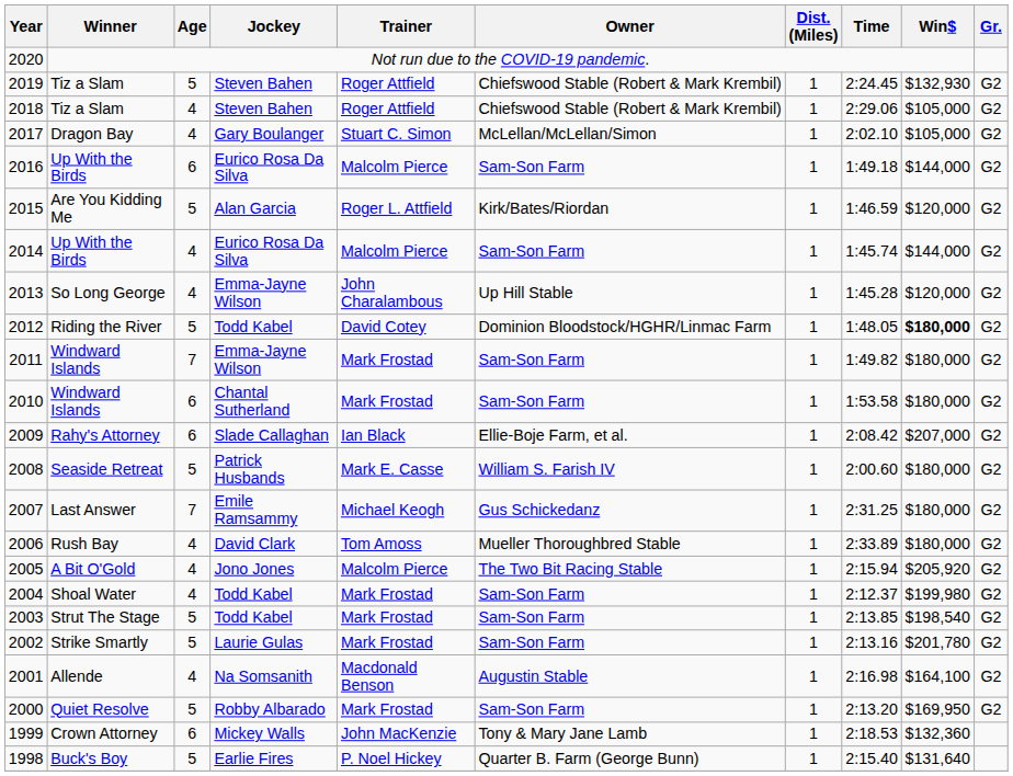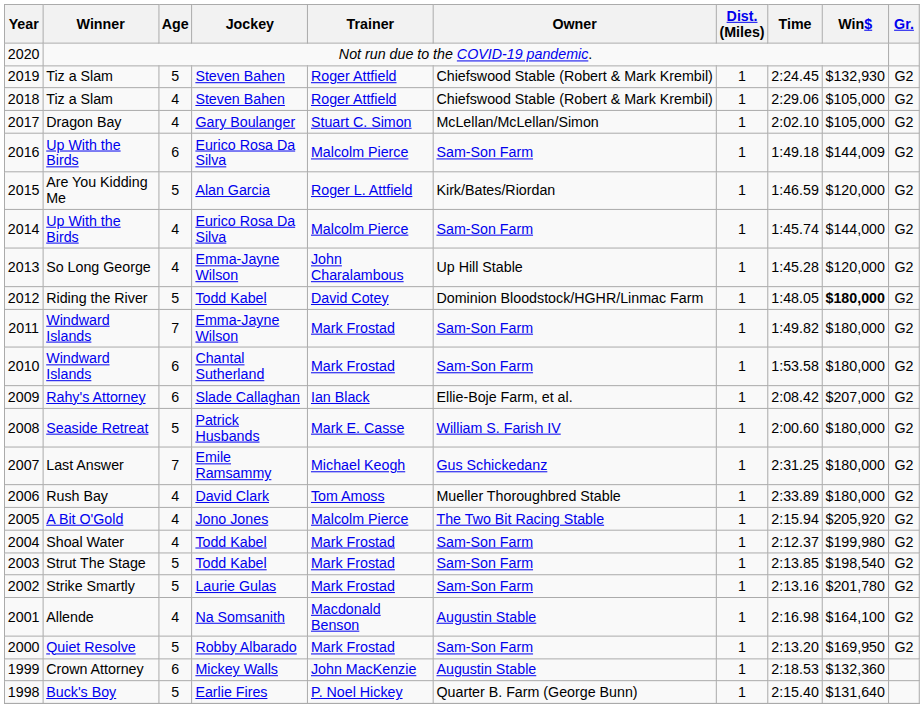 <table class="wikitable sortable" style="font-size:90%">
 <tr>
 <th style="width:30px">Year<br></th>
 <th style="width:110px">Winner<br></th>
 <th style="width:20px">Age<br></th>
 <th style="width:110px">Jockey<br></th>
 <th style="width:120px">Trainer<br></th>
 <th>Owner<br></th>
 <th style="width:25px"><a href='#'>Dist.</a><br> <span>(Miles)</span></th>
 <th style="width:25px">Time<br></th>
 <th style="width:25px">Win<a href='#'>$</a><br></th>
 <th style="width:25px"><a href='#'>Gr.</a></th>
 </tr>
 <tr>
 <td align=center>2020</td>
 <td align=center colspan=8><em>Not run due to the <a href='#'>COVID-19 pandemic</a></em>.</td>
 </tr>
 <tr>
 <td align=center>2019</td>
 <td>Tiz a Slam</td>
 <td align=center>5</td>
 <td><a href='#'>Steven Bahen</a></td>
 <td><a href='#'>Roger Attfield</a></td>
 <td>Chiefswood Stable (Robert & Mark Krembil)</td>
 <td align=center>1<span></span></td>
 <td>2:24.45</td>
 <td>$132,930</td>
 <td align=center>G2</td>
 </tr>
 <tr>
 <td align=center>2018</td>
 <td>Tiz a Slam</td>
 <td align=center>4</td>
 <td><a href='#'>Steven Bahen</a></td>
 <td><a href='#'>Roger Attfield</a></td>
 <td>Chiefswood Stable (Robert & Mark Krembil)</td>
 <td align=center>1<span></span></td>
 <td>2:29.06</td>
 <td>$105,000</td>
 <td align=center>G2</td>
 </tr>
 <tr>
 <td align=center>2017</td>
 <td>Dragon Bay</td>
 <td align=center>4</td>
 <td><a href='#'>Gary Boulanger</a></td>
 <td><a href='#'>Stuart C. Simon</a></td>
 <td>McLellan/McLellan/Simon</td>
 <td align=center>1<span></span></td>
 <td>2:02.10</td>
 <td>$105,000</td>
 <td align=center>G2</td>
 </tr>
 <tr>
 <td align=center>2016</td>
 <td><a href='#'>Up With the Birds</a></td>
 <td align=center>6</td>
 <td><a href='#'>Eurico Rosa Da Silva</a></td>
 <td><a href='#'>Malcolm Pierce</a></td>
 <td><a href='#'>Sam-Son Farm</a></td>
 <td align=center>1<span></span></td>
 <td>1:49.18</td>
-<td>$144,000</td>
+<td>$144,009</td>
 <td align=center>G2</td>
 </tr>
 <tr>
 <td align=center>2015</td>
 <td>Are You Kidding Me</td>
 <td align=center>5</td>
 <td><a href='#'>Alan Garcia</a></td>
 <td><a href='#'>Roger L. Attfield</a></td>
 <td>Kirk/Bates/Riordan</td>
 <td align=center>1<span></span></td>
 <td>1:46.59</td>
 <td>$120,000</td>
 <td align=center>G2</td>
 </tr>
 <tr>
 <td align=center>2014</td>
 <td><a href='#'>Up With the Birds</a></td>
 <td align=center>4</td>
 <td><a href='#'>Eurico Rosa Da Silva</a></td>
 <td><a href='#'>Malcolm Pierce</a></td>
 <td><a href='#'>Sam-Son Farm</a></td>
 <td align=center>1<span></span></td>
 <td>1:45.74</td>
 <td>$144,000</td>
 <td align=center>G2</td>
 </tr>
 <tr>
 <td align=center>2013</td>
 <td>So Long George</td>
 <td align=center>4</td>
 <td><a href='#'>Emma-Jayne Wilson</a></td>
 <td><a href='#'>John Charalambous</a></td>
 <td>Up Hill Stable</td>
 <td align=center>1<span></span></td>
 <td>1:45.28</td>
 <td>$120,000</td>
 <td align=center>G2</td>
 </tr>
 <tr>
 <td align=center>2012</td>
 <td>Riding the River</td>
 <td align=center>5</td>
 <td><a href='#'>Todd Kabel</a></td>
 <td><a href='#'>David Cotey</a></td>
 <td>Dominion Bloodstock/HGHR/Linmac Farm</td>
 <td align=center>1<span></span></td>
 <td>1:48.05</td>
 <td><strong>$180,000</strong></td>
 <td align=center>G2</td>
 </tr>
 <tr>
 <td align=center>2011</td>
 <td><a href='#'>Windward Islands</a></td>
 <td align=center>7</td>
 <td><a href='#'>Emma-Jayne Wilson</a></td>
 <td><a href='#'>Mark Frostad</a></td>
 <td><a href='#'>Sam-Son Farm</a></td>
 <td align=center>1<span></span></td>
 <td>1:49.82</td>
 <td>$180,000</td>
 <td align=center>G2</td>
 </tr>
 <tr>
 <td align=center>2010</td>
 <td><a href='#'>Windward Islands</a></td>
 <td align=center>6</td>
 <td><a href='#'>Chantal Sutherland</a></td>
 <td><a href='#'>Mark Frostad</a></td>
 <td><a href='#'>Sam-Son Farm</a></td>
 <td align=center>1<span></span></td>
 <td>1:53.58</td>
 <td>$180,000</td>
 <td align=center>G2</td>
 </tr>
 <tr>
 <td align=center>2009</td>
 <td><a href='#'>Rahy's Attorney</a></td>
 <td align=center>6</td>
 <td><a href='#'>Slade Callaghan</a></td>
 <td><a href='#'>Ian Black</a></td>
 <td>Ellie-Boje Farm, et al.</td>
 <td align=center>1<span></span></td>
 <td>2:08.42</td>
 <td>$207,000</td>
 <td align=center>G2</td>
 </tr>
 <tr>
 <td align=center>2008</td>
 <td><a href='#'>Seaside Retreat</a></td>
 <td align=center>5</td>
 <td><a href='#'>Patrick Husbands</a></td>
 <td><a href='#'>Mark E. Casse</a></td>
 <td><a href='#'>William S. Farish IV</a></td>
 <td align=center>1<span></span></td>
 <td>2:00.60</td>
 <td>$180,000</td>
 <td align=center>G2</td>
 </tr>
 <tr>
 <td align=center>2007</td>
 <td>Last Answer</td>
 <td align=center>7</td>
 <td><a href='#'>Emile Ramsammy</a></td>
 <td><a href='#'>Michael Keogh</a></td>
 <td><a href='#'>Gus Schickedanz</a></td>
 <td align=center>1<span></span></td>
 <td>2:31.25</td>
 <td>$180,000</td>
 <td align=center>G2</td>
 </tr>
 <tr>
 <td align=center>2006</td>
 <td>Rush Bay</td>
 <td align=center>4</td>
 <td><a href='#'>David Clark</a></td>
 <td><a href='#'>Tom Amoss</a></td>
 <td>Mueller Thoroughbred Stable</td>
 <td align=center>1<span></span></td>
 <td>2:33.89</td>
 <td>$180,000</td>
 <td align=center>G2</td>
 </tr>
 <tr>
 <td align=center>2005</td>
 <td><a href='#'>A Bit O'Gold</a></td>
 <td align=center>4</td>
 <td><a href='#'>Jono Jones</a></td>
 <td><a href='#'>Malcolm Pierce</a></td>
 <td><a href='#'>The Two Bit Racing Stable</a></td>
 <td align=center>1<span></span></td>
 <td>2:15.94</td>
 <td>$205,920</td>
 <td align=center>G2</td>
 </tr>
 <tr>
 <td align=center>2004</td>
 <td>Shoal Water</td>
 <td align=center>4</td>
 <td><a href='#'>Todd Kabel</a></td>
 <td><a href='#'>Mark Frostad</a></td>
 <td><a href='#'>Sam-Son Farm</a></td>
 <td align=center>1<span></span></td>
 <td>2:12.37</td>
 <td>$199,980</td>
 <td align=center>G2</td>
 </tr>
 <tr>
 <td align=center>2003</td>
 <td>Strut The Stage</td>
 <td align=center>5</td>
 <td><a href='#'>Todd Kabel</a></td>
 <td><a href='#'>Mark Frostad</a></td>
 <td><a href='#'>Sam-Son Farm</a></td>
 <td align=center>1<span></span></td>
 <td>2:13.85</td>
 <td>$198,540</td>
 <td align=center>G2</td>
 </tr>
 <tr>
 <td align=center>2002</td>
 <td>Strike Smartly</td>
 <td align=center>5</td>
 <td><a href='#'>Laurie Gulas</a></td>
 <td><a href='#'>Mark Frostad</a></td>
 <td><a href='#'>Sam-Son Farm</a></td>
 <td align=center>1<span></span></td>
 <td>2:13.16</td>
 <td>$201,780</td>
 <td align=center>G2</td>
 </tr>
 <tr>
 <td align=center>2001</td>
 <td>Allende</td>
 <td align=center>4</td>
 <td><a href='#'>Na Somsanith</a></td>
 <td><a href='#'>Macdonald Benson</a></td>
 <td><a href='#'>Augustin Stable</a></td>
 <td align=center>1<span></span></td>
 <td>2:16.98</td>
 <td>$164,100</td>
 <td align=center>G2</td>
 </tr>
 <tr>
 <td align=center>2000</td>
 <td><a href='#'>Quiet Resolve</a></td>
 <td align=center>5</td>
 <td><a href='#'>Robby Albarado</a></td>
 <td><a href='#'>Mark Frostad</a></td>
 <td><a href='#'>Sam-Son Farm</a></td>
 <td align=center>1<span></span></td>
 <td>2:13.20</td>
 <td>$169,950</td>
 <td align=center>G2</td>
 </tr>
 <tr>
 <td align=center>1999</td>
 <td>Crown Attorney</td>
 <td align=center>6</td>
 <td><a href='#'>Mickey Walls</a></td>
 <td><a href='#'>John MacKenzie</a></td>
-<td>Tony & Mary Jane Lamb</td>
+<td><a href='#'>Augustin Stable</a></td>
 <td align=center>1<span></span></td>
 <td>2:18.53</td>
 <td>$132,360</td>
 <td></td>
 </tr>
 <tr>
 <td align=center>1998</td>
 <td><a href='#'>Buck's Boy</a></td>
 <td align=center>5</td>
 <td><a href='#'>Earlie Fires</a></td>
 <td><a href='#'>P. Noel Hickey</a></td>
 <td>Quarter B. Farm (George Bunn)</td>
 <td align=center>1<span></span></td>
 <td>2:15.40</td>
 <td>$131,640</td>
 <td></td>
 </tr>
 <tr>
 </tr>
 </table>
